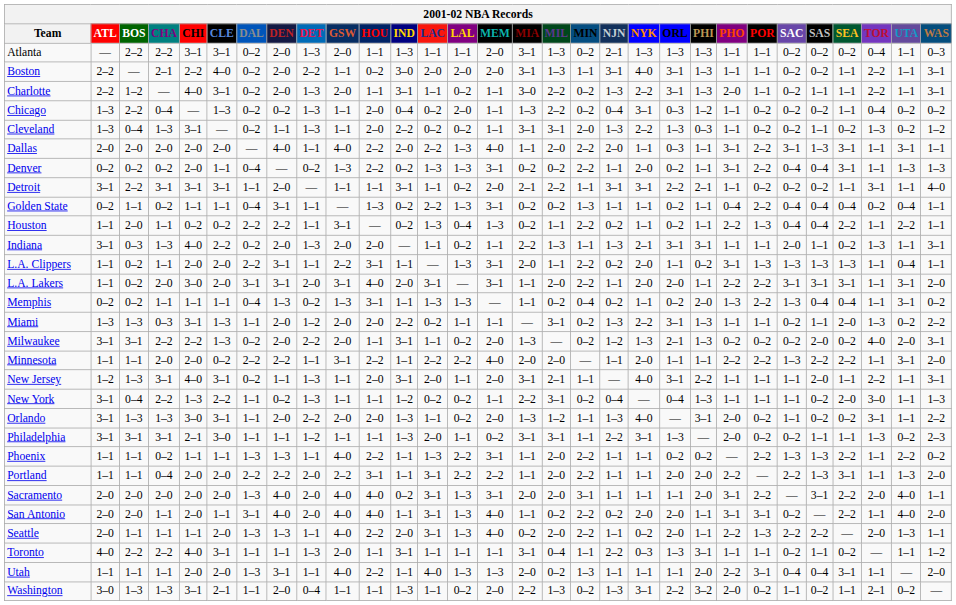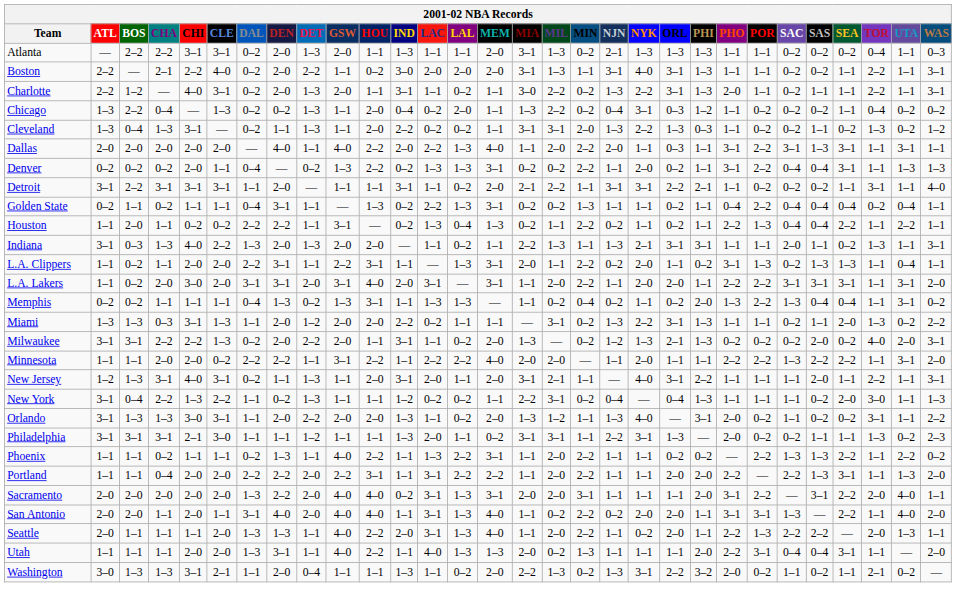 <table class="wikitable" style="font-size:90%; text-align:center;">
 <tr>
 <th colspan=30>2001-02 NBA Records</th>
 </tr>
 <tr>
 <th width=100>Team</th>
 <th style="background:#FF0000;color:#FFFFFF;width=35">ATL</th>
 <th style="background:#006400;color:#FFFFFF;width=35">BOS</th>
 <th style="background:#008080;color:#800080;width=35">CHA</th>
 <th style="background:#FF0000;color:#000000;width=35">CHI</th>
 <th style="background:#000000;color:#5787DC;width=35">CLE</th>
 <th style="background:#0055BA;color:#898D8F;width=35">DAL</th>
 <th style="background:#141A44;color:#BC2224;width=35">DEN</th>
 <th style="background:#006BB7;color:#ED164B;width=35">DET</th>
 <th style="background:#072E63;color:#DC5A34;width=35">GSW</th>
 <th style="background:#002366;color:#FF0000;width=35">HOU</th>
 <th style="background:#000080;color:#FFD700;width=35">IND</th>
 <th style="background:#F9160D;color:#1A2E8B;width=35">LAC</th>
 <th style="background:#800080;color:#FFD700;width=35">LAL</th>
 <th style="background:#000000;color:#0CB2AC;width=35">MEM</th>
 <th style="background:#000000;color:#8B0000;width=35">MIA</th>
 <th style="background:#00471B;color:#5C378A;width=35">MIL</th>
 <th style="background:#044D80;color:#000000;width=35">MIN</th>
 <th style="background:#12305B;color:#C4CED4;width=35">NJN</th>
 <th style="background:#0000FF;color:#FF8C00;width=35">NYK</th>
 <th style="background:#0000FF;color:#000000;width=35">ORL</th>
 <th style="background:#000000;color:#BB9754;width=35">PHI</th>
 <th style="background:#800080;color:#FF4500;width=35">PHO</th>
 <th style="background:#000000;color:#FF0000;width=35">POR</th>
 <th style="background:#6846A8;color:#FFFFFF;width=35">SAC</th>
 <th style="background:#000000;color:#C0C0C0;width=35">SAS</th>
 <th style="background:#005831;color:#FFC322;width=35">SEA</th>
 <th style="background:#7436BF;color:#BE0F34;width=35">TOR</th>
 <th style="background:#644A9C;color:#149BC7;width=35">UTA</th>
 <th style="background:#044D7D;color:#BC7A44;width=35">WAS</th>
 </tr>
 <tr>
 <td style="text-align:left;">Atlanta</td>
 <td>—</td>
 <td>2–2</td>
 <td>2–2</td>
 <td>3–1</td>
 <td>3–1</td>
 <td>0–2</td>
 <td>2–0</td>
 <td>1–3</td>
 <td>2–0</td>
 <td>1–1</td>
 <td>1–3</td>
 <td>1–1</td>
 <td>1–1</td>
 <td>2–0</td>
 <td>3–1</td>
 <td>1–3</td>
 <td>0–2</td>
 <td>2–1</td>
 <td>1–3</td>
 <td>1–3</td>
 <td>1–3</td>
 <td>1–1</td>
 <td>1–1</td>
 <td>0–2</td>
 <td>0–2</td>
 <td>0–2</td>
 <td>0–4</td>
 <td>1–1</td>
 <td>0–3</td>
 </tr>
 <tr>
 <td style="text-align:left;"><a href='#'>Boston</a></td>
 <td>2–2</td>
 <td>—</td>
 <td>2–1</td>
 <td>2–2</td>
 <td>4–0</td>
 <td>0–2</td>
 <td>2–0</td>
 <td>2–2</td>
 <td>1–1</td>
 <td>0–2</td>
 <td>3–0</td>
 <td>2–0</td>
 <td>2–0</td>
 <td>2–0</td>
 <td>3–1</td>
 <td>1–3</td>
 <td>1–1</td>
 <td>3–1</td>
 <td>4–0</td>
 <td>3–1</td>
 <td>1–3</td>
 <td>1–1</td>
 <td>1–1</td>
 <td>0–2</td>
 <td>0–2</td>
 <td>1–1</td>
 <td>2–2</td>
 <td>1–1</td>
 <td>3–1</td>
 </tr>
 <tr>
 <td style="text-align:left;"><a href='#'>Charlotte</a></td>
 <td>2–2</td>
 <td>1–2</td>
 <td>—</td>
 <td>4–0</td>
 <td>3–1</td>
 <td>0–2</td>
 <td>2–0</td>
 <td>1–3</td>
 <td>2–0</td>
 <td>1–1</td>
 <td>3–1</td>
 <td>1–1</td>
 <td>0–2</td>
 <td>1–1</td>
 <td>3–0</td>
 <td>2–2</td>
 <td>0–2</td>
 <td>1–3</td>
 <td>2–2</td>
 <td>3–1</td>
 <td>1–3</td>
 <td>2–0</td>
 <td>1–1</td>
 <td>0–2</td>
 <td>1–1</td>
 <td>1–1</td>
 <td>2–2</td>
 <td>1–1</td>
 <td>3–1</td>
 </tr>
 <tr>
 <td style="text-align:left;"><a href='#'>Chicago</a></td>
 <td>1–3</td>
 <td>2–2</td>
 <td>0–4</td>
 <td>—</td>
 <td>1–3</td>
 <td>0–2</td>
 <td>0–2</td>
 <td>1–3</td>
 <td>1–1</td>
 <td>2–0</td>
 <td>0–4</td>
 <td>0–2</td>
 <td>2–0</td>
 <td>1–1</td>
 <td>1–3</td>
 <td>2–2</td>
 <td>0–2</td>
 <td>0–4</td>
 <td>3–1</td>
 <td>0–3</td>
 <td>1–2</td>
 <td>1–1</td>
 <td>0–2</td>
 <td>0–2</td>
 <td>0–2</td>
 <td>1–1</td>
 <td>0–4</td>
 <td>0–2</td>
 <td>0–2</td>
 </tr>
 <tr>
 <td style="text-align:left;"><a href='#'>Cleveland</a></td>
 <td>1–3</td>
 <td>0–4</td>
 <td>1–3</td>
 <td>3–1</td>
 <td>—</td>
 <td>0–2</td>
 <td>1–1</td>
 <td>1–3</td>
 <td>1–1</td>
 <td>2–0</td>
 <td>2–2</td>
 <td>0–2</td>
 <td>0–2</td>
 <td>1–1</td>
 <td>3–1</td>
 <td>3–1</td>
 <td>2–0</td>
 <td>1–3</td>
 <td>2–2</td>
 <td>1–3</td>
 <td>0–3</td>
 <td>1–1</td>
 <td>0–2</td>
 <td>0–2</td>
 <td>1–1</td>
 <td>0–2</td>
 <td>1–3</td>
 <td>0–2</td>
 <td>1–2</td>
 </tr>
 <tr>
 <td style="text-align:left;"><a href='#'>Dallas</a></td>
 <td>2–0</td>
 <td>2–0</td>
 <td>2–0</td>
 <td>2–0</td>
 <td>2–0</td>
 <td>—</td>
 <td>4–0</td>
 <td>1–1</td>
 <td>4–0</td>
 <td>2–2</td>
 <td>2–0</td>
 <td>2–2</td>
 <td>1–3</td>
 <td>4–0</td>
 <td>1–1</td>
 <td>2–0</td>
 <td>2–2</td>
 <td>2–0</td>
 <td>1–1</td>
 <td>0–3</td>
 <td>1–1</td>
 <td>3–1</td>
 <td>2–2</td>
 <td>3–1</td>
 <td>1–3</td>
 <td>3–1</td>
 <td>1–1</td>
 <td>3–1</td>
 <td>1–1</td>
 </tr>
 <tr>
 <td style="text-align:left;"><a href='#'>Denver</a></td>
 <td>0–2</td>
 <td>0–2</td>
 <td>0–2</td>
 <td>2–0</td>
 <td>1–1</td>
 <td>0–4</td>
 <td>—</td>
 <td>0–2</td>
 <td>1–3</td>
 <td>2–2</td>
 <td>0–2</td>
 <td>1–3</td>
 <td>1–3</td>
 <td>3–1</td>
 <td>0–2</td>
 <td>0–2</td>
 <td>2–2</td>
 <td>1–1</td>
 <td>2–0</td>
 <td>0–2</td>
 <td>1–1</td>
 <td>3–1</td>
 <td>2–2</td>
 <td>0–4</td>
 <td>0–4</td>
 <td>3–1</td>
 <td>1–1</td>
 <td>1–3</td>
 <td>1–3</td>
 </tr>
 <tr>
 <td style="text-align:left;"><a href='#'>Detroit</a></td>
 <td>3–1</td>
 <td>2–2</td>
 <td>3–1</td>
 <td>3–1</td>
 <td>3–1</td>
 <td>1–1</td>
 <td>2–0</td>
 <td>—</td>
 <td>1–1</td>
 <td>1–1</td>
 <td>3–1</td>
 <td>1–1</td>
 <td>0–2</td>
 <td>2–0</td>
 <td>2–1</td>
 <td>2–2</td>
 <td>1–1</td>
 <td>3–1</td>
 <td>3–1</td>
 <td>2–2</td>
 <td>2–1</td>
 <td>1–1</td>
 <td>0–2</td>
 <td>0–2</td>
 <td>0–2</td>
 <td>1–1</td>
 <td>3–1</td>
 <td>1–1</td>
 <td>4–0</td>
 </tr>
 <tr>
 <td style="text-align:left;"><a href='#'>Golden State</a></td>
 <td>0–2</td>
 <td>1–1</td>
 <td>0–2</td>
 <td>1–1</td>
 <td>1–1</td>
 <td>0–4</td>
 <td>3–1</td>
 <td>1–1</td>
 <td>—</td>
 <td>1–3</td>
 <td>0–2</td>
 <td>2–2</td>
 <td>1–3</td>
 <td>3–1</td>
 <td>0–2</td>
 <td>0–2</td>
 <td>1–3</td>
 <td>1–1</td>
 <td>1–1</td>
 <td>0–2</td>
 <td>1–1</td>
 <td>0–4</td>
 <td>2–2</td>
 <td>0–4</td>
 <td>0–4</td>
 <td>0–4</td>
 <td>0–2</td>
 <td>0–4</td>
 <td>1–1</td>
 </tr>
 <tr>
 <td style="text-align:left;"><a href='#'>Houston</a></td>
 <td>1–1</td>
 <td>2–0</td>
 <td>1–1</td>
 <td>0–2</td>
 <td>0–2</td>
 <td>2–2</td>
 <td>2–2</td>
 <td>1–1</td>
 <td>3–1</td>
 <td>—</td>
 <td>0–2</td>
 <td>1–3</td>
 <td>0–4</td>
 <td>1–3</td>
 <td>0–2</td>
 <td>1–1</td>
 <td>2–2</td>
 <td>0–2</td>
 <td>1–1</td>
 <td>0–2</td>
 <td>1–1</td>
 <td>2–2</td>
 <td>1–3</td>
 <td>0–4</td>
 <td>0–4</td>
 <td>2–2</td>
 <td>1–1</td>
 <td>2–2</td>
 <td>1–1</td>
 </tr>
 <tr>
 <td style="text-align:left;"><a href='#'>Indiana</a></td>
 <td>3–1</td>
 <td>0–3</td>
 <td>1–3</td>
 <td>4–0</td>
 <td>2–2</td>
-<td>0–2</td>
+<td>1–3</td>
 <td>2–0</td>
 <td>1–3</td>
 <td>2–0</td>
 <td>2–0</td>
 <td>—</td>
 <td>1–1</td>
 <td>0–2</td>
 <td>1–1</td>
 <td>2–2</td>
 <td>1–3</td>
 <td>1–1</td>
 <td>1–3</td>
 <td>2–1</td>
 <td>3–1</td>
 <td>3–1</td>
 <td>1–1</td>
 <td>1–1</td>
 <td>2–0</td>
 <td>1–1</td>
 <td>0–2</td>
 <td>1–3</td>
 <td>1–1</td>
 <td>3–1</td>
 </tr>
 <tr>
 <td style="text-align:left;"><a href='#'>L.A. Clippers</a></td>
 <td>1–1</td>
 <td>0–2</td>
 <td>1–1</td>
 <td>2–0</td>
 <td>2–0</td>
 <td>2–2</td>
 <td>3–1</td>
 <td>1–1</td>
 <td>2–2</td>
 <td>3–1</td>
 <td>1–1</td>
 <td>—</td>
 <td>1–3</td>
 <td>3–1</td>
 <td>2–0</td>
 <td>1–1</td>
 <td>2–2</td>
 <td>0–2</td>
 <td>2–0</td>
 <td>1–1</td>
 <td>0–2</td>
 <td>3–1</td>
 <td>1–3</td>
-<td>1–3</td>
+<td>0–2</td>
 <td>1–3</td>
 <td>1–3</td>
 <td>1–1</td>
 <td>0–4</td>
 <td>1–1</td>
 </tr>
 <tr>
 <td style="text-align:left;"><a href='#'>L.A. Lakers</a></td>
 <td>1–1</td>
 <td>0–2</td>
 <td>2–0</td>
 <td>3–0</td>
 <td>2–0</td>
 <td>3–1</td>
 <td>3–1</td>
 <td>2–0</td>
 <td>3–1</td>
 <td>4–0</td>
 <td>2–0</td>
 <td>3–1</td>
 <td>—</td>
 <td>3–1</td>
 <td>1–1</td>
 <td>2–0</td>
 <td>2–2</td>
 <td>1–1</td>
 <td>2–0</td>
 <td>2–0</td>
 <td>1–1</td>
 <td>2–2</td>
 <td>2–2</td>
 <td>3–1</td>
 <td>3–1</td>
 <td>3–1</td>
 <td>1–1</td>
 <td>3–1</td>
 <td>2–0</td>
 </tr>
 <tr>
 <td style="text-align:left;"><a href='#'>Memphis</a></td>
 <td>0–2</td>
 <td>0–2</td>
 <td>1–1</td>
 <td>1–1</td>
 <td>1–1</td>
 <td>0–4</td>
 <td>1–3</td>
 <td>0–2</td>
 <td>1–3</td>
 <td>3–1</td>
 <td>1–1</td>
 <td>1–3</td>
 <td>1–3</td>
 <td>—</td>
 <td>1–1</td>
 <td>0–2</td>
 <td>0–4</td>
 <td>0–2</td>
 <td>1–1</td>
 <td>0–2</td>
 <td>2–0</td>
 <td>1–3</td>
 <td>2–2</td>
 <td>1–3</td>
 <td>0–4</td>
 <td>0–4</td>
 <td>1–1</td>
 <td>3–1</td>
 <td>0–2</td>
 </tr>
 <tr>
 <td style="text-align:left;"><a href='#'>Miami</a></td>
 <td>1–3</td>
 <td>1–3</td>
 <td>0–3</td>
 <td>3–1</td>
 <td>1–3</td>
 <td>1–1</td>
 <td>2–0</td>
 <td>1–2</td>
 <td>2–0</td>
 <td>2–0</td>
 <td>2–2</td>
 <td>0–2</td>
 <td>1–1</td>
 <td>1–1</td>
 <td>—</td>
 <td>3–1</td>
 <td>0–2</td>
 <td>1–3</td>
 <td>2–2</td>
 <td>3–1</td>
 <td>1–3</td>
 <td>1–1</td>
 <td>1–1</td>
 <td>0–2</td>
 <td>1–1</td>
 <td>2–0</td>
 <td>1–3</td>
 <td>0–2</td>
 <td>2–2</td>
 </tr>
 <tr>
 <td style="text-align:left;"><a href='#'>Milwaukee</a></td>
 <td>3–1</td>
 <td>3–1</td>
 <td>2–2</td>
 <td>2–2</td>
 <td>1–3</td>
 <td>0–2</td>
 <td>2–0</td>
 <td>2–2</td>
 <td>2–0</td>
 <td>1–1</td>
 <td>3–1</td>
 <td>1–1</td>
 <td>0–2</td>
 <td>2–0</td>
 <td>1–3</td>
 <td>—</td>
 <td>0–2</td>
 <td>1–2</td>
 <td>1–3</td>
 <td>2–1</td>
 <td>1–3</td>
 <td>0–2</td>
 <td>0–2</td>
 <td>0–2</td>
 <td>2–0</td>
 <td>0–2</td>
 <td>4–0</td>
 <td>2–0</td>
 <td>3–1</td>
 </tr>
 <tr>
 <td style="text-align:left;"><a href='#'>Minnesota</a></td>
 <td>1–1</td>
 <td>1–1</td>
 <td>2–0</td>
 <td>2–0</td>
 <td>0–2</td>
 <td>2–2</td>
 <td>2–2</td>
 <td>1–1</td>
 <td>3–1</td>
 <td>2–2</td>
 <td>1–1</td>
 <td>2–2</td>
 <td>2–2</td>
 <td>4–0</td>
 <td>2–0</td>
 <td>2–0</td>
 <td>—</td>
 <td>1–1</td>
 <td>2–0</td>
 <td>1–1</td>
 <td>1–1</td>
 <td>2–2</td>
 <td>2–2</td>
 <td>1–3</td>
 <td>2–2</td>
 <td>2–2</td>
 <td>1–1</td>
 <td>3–1</td>
 <td>2–0</td>
 </tr>
 <tr>
 <td style="text-align:left;"><a href='#'>New Jersey</a></td>
 <td>1–2</td>
 <td>1–3</td>
 <td>3–1</td>
 <td>4–0</td>
 <td>3–1</td>
 <td>0–2</td>
 <td>1–1</td>
 <td>1–3</td>
 <td>1–1</td>
 <td>2–0</td>
 <td>3–1</td>
 <td>2–0</td>
 <td>1–1</td>
 <td>2–0</td>
 <td>3–1</td>
 <td>2–1</td>
 <td>1–1</td>
 <td>—</td>
 <td>4–0</td>
 <td>3–1</td>
 <td>2–2</td>
 <td>1–1</td>
 <td>1–1</td>
 <td>1–1</td>
 <td>2–0</td>
 <td>1–1</td>
 <td>2–2</td>
 <td>1–1</td>
 <td>3–1</td>
 </tr>
 <tr>
 <td style="text-align:left;"><a href='#'>New York</a></td>
 <td>3–1</td>
 <td>0–4</td>
 <td>2–2</td>
 <td>1–3</td>
 <td>2–2</td>
 <td>1–1</td>
 <td>0–2</td>
 <td>1–3</td>
 <td>1–1</td>
 <td>1–1</td>
 <td>1–2</td>
 <td>0–2</td>
 <td>0–2</td>
 <td>1–1</td>
 <td>2–2</td>
 <td>3–1</td>
 <td>0–2</td>
 <td>0–4</td>
 <td>—</td>
 <td>0–4</td>
 <td>1–3</td>
 <td>1–1</td>
 <td>1–1</td>
 <td>1–1</td>
 <td>0–2</td>
 <td>2–0</td>
 <td>3–0</td>
 <td>1–1</td>
 <td>1–3</td>
 </tr>
 <tr>
 <td style="text-align:left;"><a href='#'>Orlando</a></td>
 <td>3–1</td>
 <td>1–3</td>
 <td>1–3</td>
 <td>3–0</td>
 <td>3–1</td>
 <td>1–1</td>
 <td>2–0</td>
 <td>2–2</td>
 <td>2–0</td>
 <td>2–0</td>
 <td>1–3</td>
 <td>1–1</td>
 <td>0–2</td>
 <td>2–0</td>
 <td>1–3</td>
 <td>1–2</td>
 <td>1–1</td>
 <td>1–3</td>
 <td>4–0</td>
 <td>—</td>
 <td>3–1</td>
 <td>2–0</td>
 <td>0–2</td>
 <td>1–1</td>
 <td>0–2</td>
 <td>0–2</td>
 <td>3–1</td>
 <td>1–1</td>
 <td>2–2</td>
 </tr>
 <tr>
 <td style="text-align:left;"><a href='#'>Philadelphia</a></td>
 <td>3–1</td>
 <td>3–1</td>
 <td>3–1</td>
 <td>2–1</td>
 <td>3–0</td>
 <td>1–1</td>
 <td>1–1</td>
 <td>1–2</td>
 <td>1–1</td>
 <td>1–1</td>
 <td>1–3</td>
 <td>2–0</td>
 <td>1–1</td>
 <td>0–2</td>
 <td>3–1</td>
 <td>3–1</td>
 <td>1–1</td>
 <td>2–2</td>
 <td>3–1</td>
 <td>1–3</td>
 <td>—</td>
 <td>2–0</td>
 <td>0–2</td>
 <td>0–2</td>
 <td>1–1</td>
 <td>1–1</td>
 <td>1–3</td>
 <td>0–2</td>
 <td>2–3</td>
 </tr>
 <tr>
 <td style="text-align:left;"><a href='#'>Phoenix</a></td>
 <td>1–1</td>
 <td>1–1</td>
 <td>0–2</td>
 <td>1–1</td>
 <td>1–1</td>
-<td>1–3</td>
+<td>0–2</td>
 <td>1–3</td>
 <td>1–1</td>
 <td>4–0</td>
 <td>2–2</td>
 <td>1–1</td>
 <td>1–3</td>
 <td>2–2</td>
 <td>3–1</td>
 <td>1–1</td>
 <td>2–0</td>
 <td>2–2</td>
 <td>1–1</td>
 <td>1–1</td>
 <td>0–2</td>
 <td>0–2</td>
 <td>—</td>
 <td>2–2</td>
 <td>1–3</td>
 <td>1–3</td>
 <td>2–2</td>
 <td>1–1</td>
 <td>2–2</td>
 <td>0–2</td>
 </tr>
 <tr>
 <td style="text-align:left;"><a href='#'>Portland</a></td>
 <td>1–1</td>
 <td>1–1</td>
 <td>0–4</td>
 <td>2–0</td>
 <td>2–0</td>
 <td>2–2</td>
 <td>2–2</td>
 <td>2–0</td>
 <td>2–2</td>
 <td>3–1</td>
 <td>1–1</td>
 <td>3–1</td>
 <td>2–2</td>
 <td>2–2</td>
 <td>1–1</td>
 <td>2–0</td>
 <td>2–2</td>
 <td>1–1</td>
 <td>1–1</td>
 <td>2–0</td>
 <td>2–0</td>
 <td>2–2</td>
 <td>—</td>
 <td>2–2</td>
 <td>1–3</td>
 <td>3–1</td>
 <td>1–1</td>
 <td>1–3</td>
 <td>2–0</td>
 </tr>
 <tr>
 <td style="text-align:left;"><a href='#'>Sacramento</a></td>
 <td>2–0</td>
 <td>2–0</td>
 <td>2–0</td>
 <td>2–0</td>
 <td>2–0</td>
 <td>1–3</td>
-<td>4–0</td>
+<td>2–2</td>
 <td>2–0</td>
 <td>4–0</td>
 <td>4–0</td>
 <td>0–2</td>
 <td>3–1</td>
 <td>1–3</td>
 <td>3–1</td>
 <td>2–0</td>
 <td>2–0</td>
 <td>3–1</td>
 <td>1–1</td>
 <td>1–1</td>
 <td>1–1</td>
 <td>2–0</td>
 <td>3–1</td>
 <td>2–2</td>
 <td>—</td>
 <td>3–1</td>
 <td>2–2</td>
 <td>2–0</td>
 <td>4–0</td>
 <td>1–1</td>
 </tr>
 <tr>
 <td style="text-align:left;"><a href='#'>San Antonio</a></td>
 <td>2–0</td>
 <td>2–0</td>
 <td>1–1</td>
 <td>2–0</td>
 <td>1–1</td>
 <td>3–1</td>
 <td>4–0</td>
 <td>2–0</td>
 <td>4–0</td>
 <td>4–0</td>
 <td>1–1</td>
 <td>3–1</td>
 <td>1–3</td>
 <td>4–0</td>
 <td>1–1</td>
 <td>0–2</td>
 <td>2–2</td>
 <td>0–2</td>
 <td>2–0</td>
 <td>2–0</td>
 <td>1–1</td>
 <td>3–1</td>
 <td>3–1</td>
-<td>0–2</td>
+<td>1–3</td>
 <td>—</td>
 <td>2–2</td>
 <td>1–1</td>
 <td>4–0</td>
 <td>2–0</td>
 </tr>
 <tr>
 <td style="text-align:left;"><a href='#'>Seattle</a></td>
 <td>2–0</td>
 <td>1–1</td>
 <td>1–1</td>
 <td>1–1</td>
 <td>2–0</td>
 <td>1–3</td>
 <td>1–3</td>
 <td>1–1</td>
 <td>4–0</td>
 <td>2–2</td>
 <td>2–0</td>
 <td>3–1</td>
 <td>1–3</td>
 <td>4–0</td>
-<td>0–2</td>
+<td>1–1</td>
 <td>2–0</td>
 <td>2–2</td>
 <td>1–1</td>
 <td>0–2</td>
 <td>2–0</td>
 <td>1–1</td>
 <td>2–2</td>
 <td>1–3</td>
 <td>2–2</td>
 <td>2–2</td>
 <td>—</td>
 <td>2–0</td>
 <td>1–3</td>
 <td>1–1</td>
-</tr>
-<tr>
-<td style="text-align:left;"><a href='#'>Toronto</a></td>
-<td>4–0</td>
-<td>2–2</td>
-<td>2–2</td>
-<td>4–0</td>
-<td>3–1</td>
-<td>1–1</td>
-<td>1–1</td>
-<td>1–3</td>
-<td>2–0</td>
-<td>1–1</td>
-<td>3–1</td>
-<td>1–1</td>
-<td>1–1</td>
-<td>1–1</td>
-<td>3–1</td>
-<td>0–4</td>
-<td>1–1</td>
-<td>2–2</td>
-<td>0–3</td>
-<td>1–3</td>
-<td>3–1</td>
-<td>1–1</td>
-<td>1–1</td>
-<td>0–2</td>
-<td>1–1</td>
-<td>0–2</td>
-<td>—</td>
-<td>1–1</td>
-<td>1–2</td>
 </tr>
 <tr>
 <td style="text-align:left;"><a href='#'>Utah</a></td>
 <td>1–1</td>
 <td>1–1</td>
 <td>1–1</td>
 <td>2–0</td>
 <td>2–0</td>
 <td>1–3</td>
 <td>3–1</td>
 <td>1–1</td>
 <td>4–0</td>
 <td>2–2</td>
 <td>1–1</td>
 <td>4–0</td>
 <td>1–3</td>
 <td>1–3</td>
 <td>2–0</td>
 <td>0–2</td>
 <td>1–3</td>
 <td>1–1</td>
 <td>1–1</td>
 <td>1–1</td>
 <td>2–0</td>
 <td>2–2</td>
 <td>3–1</td>
 <td>0–4</td>
 <td>0–4</td>
 <td>3–1</td>
 <td>1–1</td>
 <td>—</td>
 <td>2–0</td>
 </tr>
 <tr>
 <td style="text-align:left;"><a href='#'>Washington</a></td>
 <td>3–0</td>
 <td>1–3</td>
 <td>1–3</td>
 <td>3–1</td>
 <td>2–1</td>
 <td>1–1</td>
 <td>2–0</td>
 <td>0–4</td>
 <td>1–1</td>
 <td>1–1</td>
 <td>1–3</td>
 <td>1–1</td>
 <td>0–2</td>
 <td>2–0</td>
 <td>2–2</td>
 <td>1–3</td>
 <td>0–2</td>
 <td>1–3</td>
 <td>3–1</td>
 <td>2–2</td>
 <td>3–2</td>
 <td>2–0</td>
 <td>0–2</td>
 <td>1–1</td>
 <td>0–2</td>
 <td>1–1</td>
 <td>2–1</td>
 <td>0–2</td>
 <td>—</td>
 </tr>
 </table>
